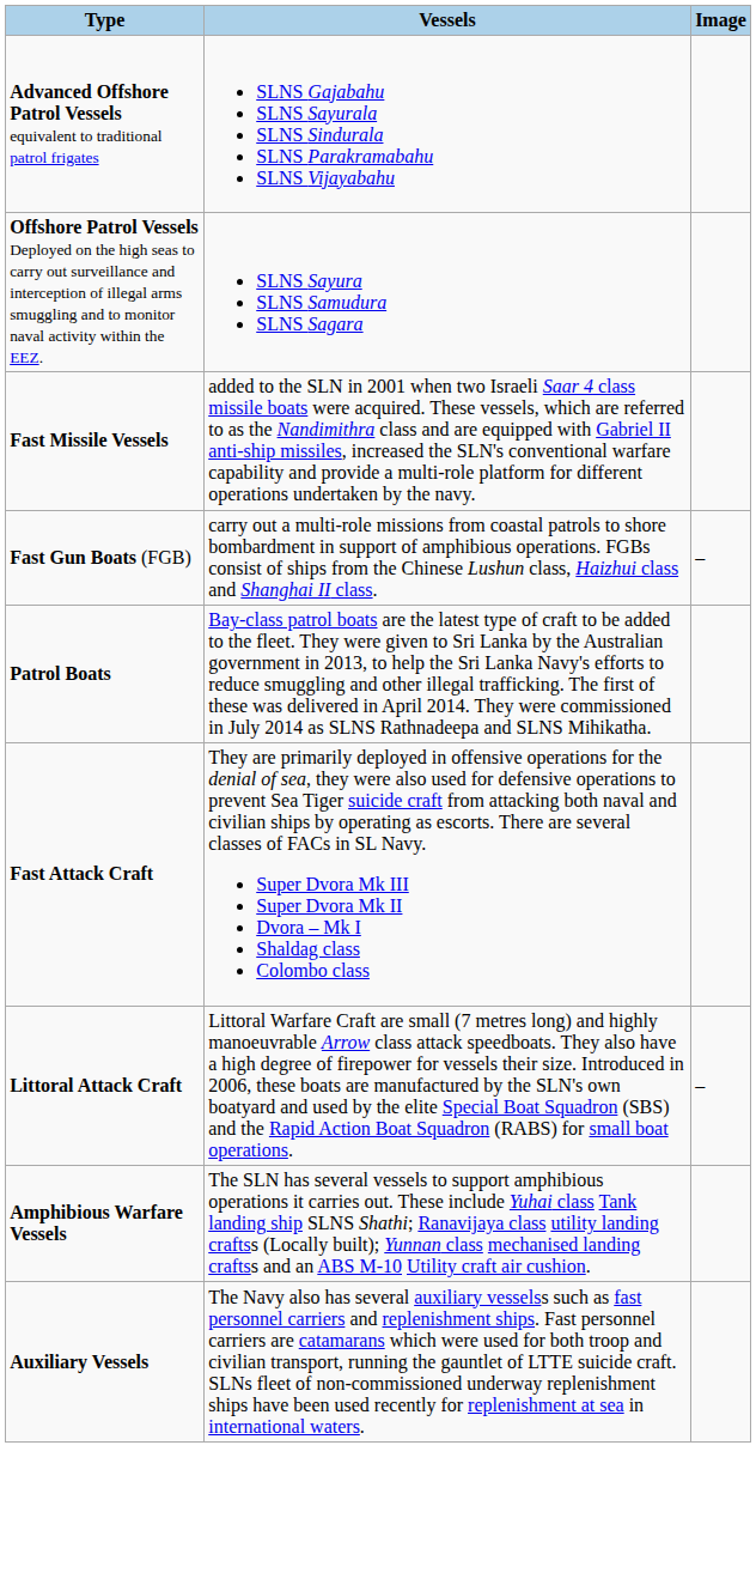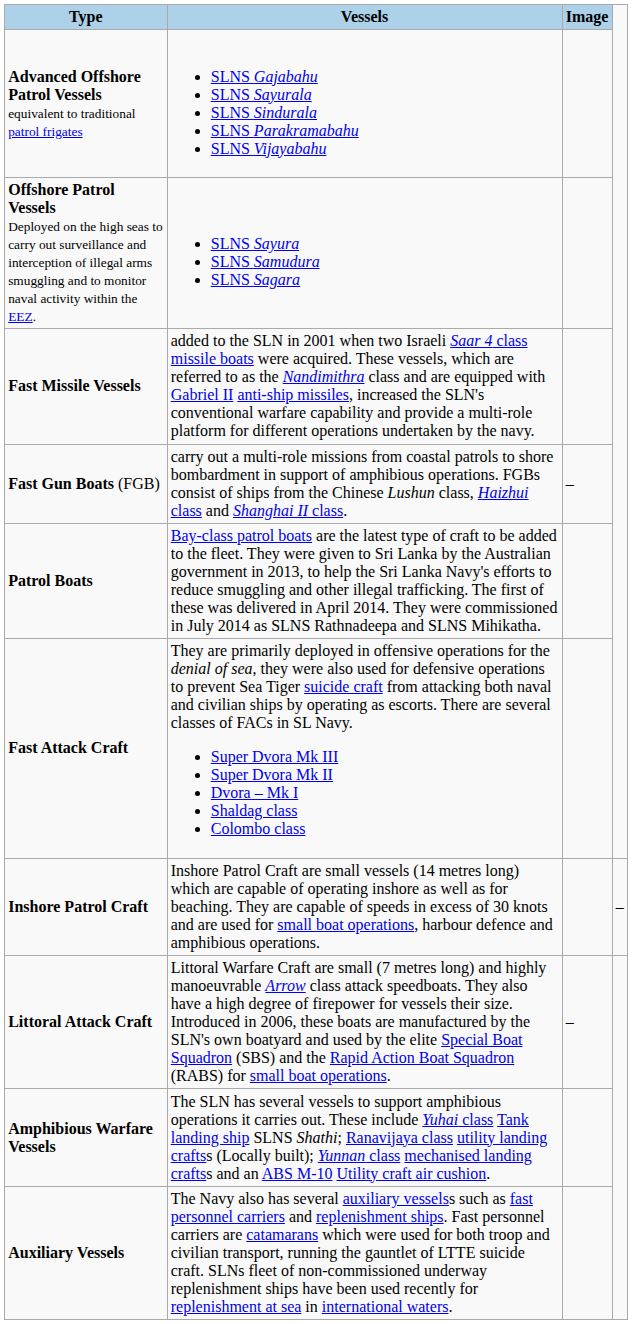 <table class="wikitable sortable" style="width:100%;">
 <tr>
 <th scope="row"; style="background-color: #ACD1E9;">Type</th>
 <th scope="row"; style="background-color: #ACD1E9;">Vessels</th>
 <th /scope="row"; style="background-color: #ACD1E9;">Image</th>
 </tr>
 <tr>
 <td><strong>Advanced Offshore Patrol Vessels</strong><br><small>equivalent to traditional <a href='#'>patrol frigates</a> </small></td>
 <td><br><ul><li><a href='#'>SLNS <em>Gajabahu</em></a></li><li><a href='#'>SLNS <em>Sayurala</em></a></li><li><a href='#'>SLNS <em>Sindurala</em></a></li><li><a href='#'>SLNS <em>Parakramabahu</em></a></li><li><a href='#'>SLNS <em>Vijayabahu</em></a></li></ul></td>
 <td></td>
 </tr>
 <tr>
 <td><strong>Offshore Patrol Vessels</strong><br><small>Deployed on the high seas to carry out surveillance and interception of illegal arms smuggling and to monitor naval activity within the <a href='#'>EEZ</a>.</small></td>
 <td><br><ul><li><a href='#'>SLNS <em>Sayura</em></a></li><li><a href='#'>SLNS <em>Samudura</em></a></li><li><a href='#'>SLNS <em>Sagara</em></a></li></ul></td>
 <td></td>
 </tr>
 <tr>
 <td><strong>Fast Missile Vessels</strong></td>
 <td>added to the SLN in 2001 when two Israeli <a href='#'><em>Saar 4</em> class</a> <a href='#'>missile boats</a> were acquired. These vessels, which are referred to as the <em><a href='#'>Nandimithra</a></em> class and are equipped with <a href='#'>Gabriel II</a> <a href='#'>anti-ship missiles</a>, increased the SLN's conventional warfare capability and provide a multi-role platform for different operations undertaken by the navy.</td>
 <td></td>
 </tr>
 <tr>
 <td><strong>Fast Gun Boats</strong> (FGB)</td>
 <td>carry out a multi-role missions from coastal patrols to shore bombardment in support of amphibious operations. FGBs consist of ships from the Chinese <em>Lushun</em> class, <a href='#'><em>Haizhui</em> class</a> and <a href='#'><em>Shanghai II</em> class</a>.</td>
 <td>–</td>
 </tr>
 <tr>
 <td><strong>Patrol Boats</strong></td>
 <td><a href='#'>Bay-class patrol boats</a> are the latest type of craft to be added to the fleet. They were given to Sri Lanka by the Australian government in 2013, to help the Sri Lanka Navy's efforts to reduce smuggling and other illegal trafficking. The first of these was delivered in April 2014. They were commissioned in July 2014 as SLNS Rathnadeepa and SLNS Mihikatha.</td>
 <td></td>
 </tr>
 <tr>
 <td><strong>Fast Attack Craft</strong></td>
 <td>They are primarily deployed in offensive operations for the <em>denial of sea</em>, they were also used for defensive operations to prevent Sea Tiger <a href='#'>suicide craft</a> from attacking both naval and civilian ships by operating as escorts. There are several classes of FACs in SL Navy.<br><ul><li><a href='#'>Super Dvora Mk III</a></li><li><a href='#'>Super Dvora Mk II</a></li><li><a href='#'>Dvora – Mk I</a></li><li><a href='#'>Shaldag class</a></li><li><a href='#'>Colombo class</a></li></ul></td>
 <td></td>
 </tr>
 <tr>
+<td><strong>Inshore Patrol Craft</strong></td>
+<td>Inshore Patrol Craft are small vessels (14 metres long) which are capable of operating inshore as well as for beaching. They are capable of speeds in excess of 30 knots and are used for <a href='#'>small boat operations</a>, harbour defence and amphibious operations.</td>
+<td></td>
+<td>–</td>
+</tr>
+<tr>
 <td><strong>Littoral Attack Craft</strong></td>
 <td>Littoral Warfare Craft are small (7 metres long) and highly manoeuvrable <em><a href='#'>Arrow</a></em> class attack speedboats. They also have a high degree of firepower for vessels their size. Introduced in 2006, these boats are manufactured by the SLN's own boatyard and used by the elite <a href='#'>Special Boat Squadron</a> (SBS) and the <a href='#'>Rapid Action Boat Squadron</a> (RABS) for <a href='#'>small boat operations</a>.</td>
 <td>–</td>
 </tr>
 <tr>
 <td><strong>Amphibious Warfare Vessels</strong></td>
 <td>The SLN has several vessels to support amphibious operations it carries out. These include <a href='#'><em>Yuhai</em> class</a> <a href='#'>Tank landing ship</a> SLNS <em>Shathi</em>; <a href='#'>Ranavijaya class</a> <a href='#'>utility landing crafts</a>s (Locally built); <a href='#'><em>Yunnan</em> class</a> <a href='#'>mechanised landing crafts</a>s and an <a href='#'>ABS M-10</a> <a href='#'>Utility craft air cushion</a>.</td>
 <td></td>
 </tr>
 <tr>
 <td><strong>Auxiliary Vessels</strong></td>
 <td>The Navy also has several <a href='#'>auxiliary vessels</a>s such as <a href='#'>fast personnel carriers</a> and <a href='#'>replenishment ships</a>. Fast personnel carriers are <a href='#'>catamarans</a> which were used for both troop and civilian transport, running the gauntlet of LTTE suicide craft. SLNs fleet of non-commissioned underway replenishment ships have been used recently for <a href='#'>replenishment at sea</a> in <a href='#'>international waters</a>.</td>
 <td></td>
 </tr>
 </table>
